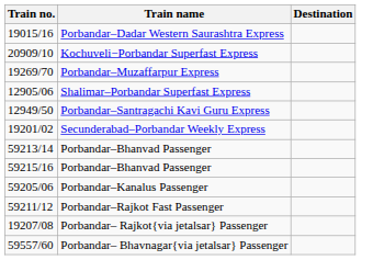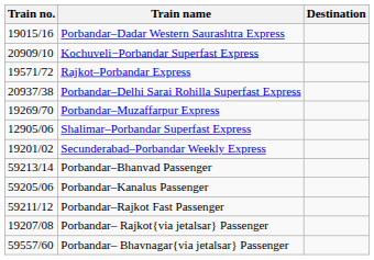 <table class="wikitable sortable plainrowheaders">
 <tr>
 <th scope="col">Train no.</th>
 <th scope="col">Train name</th>
 <th scope="col">Destination</th>
 </tr>
 <tr>
 <td>19015/16</td>
 <td><a href='#'>Porbandar–Dadar Western Saurashtra Express</a></td>
 <td></td>
 </tr>
 <tr>
 <td>20909/10</td>
 <td><a href='#'>Kochuveli−Porbandar Superfast Express</a></td>
 <td></td>
 </tr>
 <tr>
+<td>19571/72</td>
+<td><a href='#'>Rajkot–Porbandar Express</a></td>
+<td></td>
+</tr>
+<tr>
+<td>20937/38</td>
+<td><a href='#'>Porbandar–Delhi Sarai Rohilla Superfast Express</a></td>
+<td></td>
+</tr>
+<tr>
 <td>19269/70</td>
 <td><a href='#'>Porbandar–Muzaffarpur Express</a></td>
 <td></td>
 </tr>
 <tr>
 <td>12905/06</td>
 <td><a href='#'>Shalimar–Porbandar Superfast Express</a></td>
 <td></td>
 </tr>
 <tr>
-<td>12949/50</td>
-<td><a href='#'>Porbandar–Santragachi Kavi Guru Express</a></td>
-<td></td>
-</tr>
-<tr>
 <td>19201/02</td>
 <td><a href='#'>Secunderabad–Porbandar Weekly Express</a></td>
 <td></td>
 </tr>
 <tr>
 <td>59213/14</td>
-<td>Porbandar–Bhanvad Passenger</td>
-<td></td>
-</tr>
-<tr>
-<td>59215/16</td>
 <td>Porbandar–Bhanvad Passenger</td>
 <td></td>
 </tr>
 <tr>
 <td>59205/06</td>
 <td>Porbandar–Kanalus Passenger</td>
 <td></td>
 </tr>
 <tr>
 <td>59211/12</td>
 <td>Porbandar–Rajkot Fast Passenger</td>
 <td></td>
 </tr>
 <tr>
 <td>19207/08</td>
 <td>Porbandar– Rajkot{via jetalsar} Passenger</td>
 <td></td>
 </tr>
 <tr>
 <td>59557/60</td>
 <td>Porbandar– Bhavnagar{via jetalsar} Passenger</td>
 <td></td>
 </tr>
 </table>
